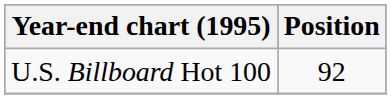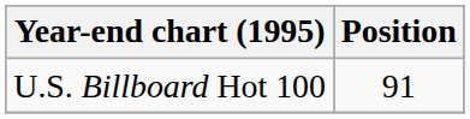 <table class="wikitable">
 <tr>
 <th>Year-end chart (1995)</th>
 <th>Position</th>
 </tr>
 <tr>
 <td>U.S. <em>Billboard</em> Hot 100</td>
-<td align="center">92</td>
+<td align="center">91</td>
 </tr>
 <tr>
 </tr>
 </table>
